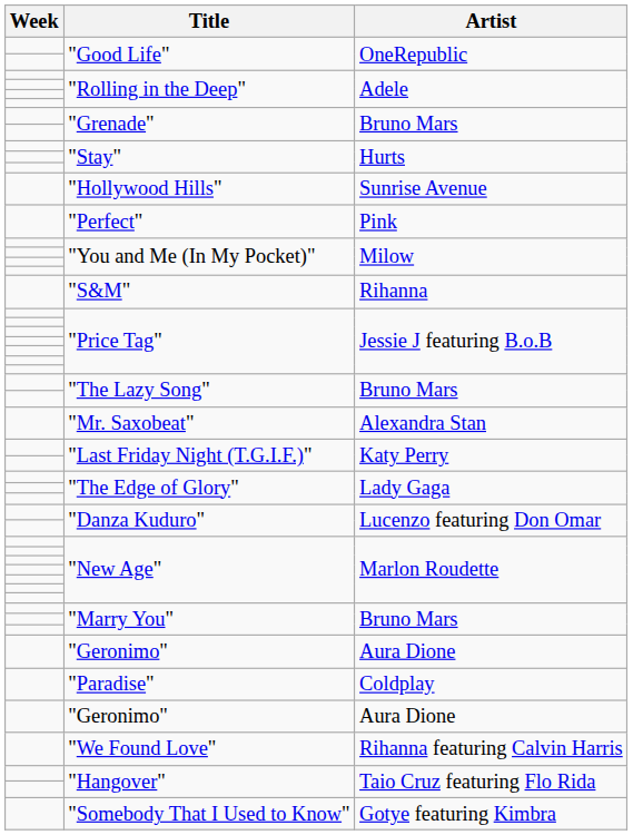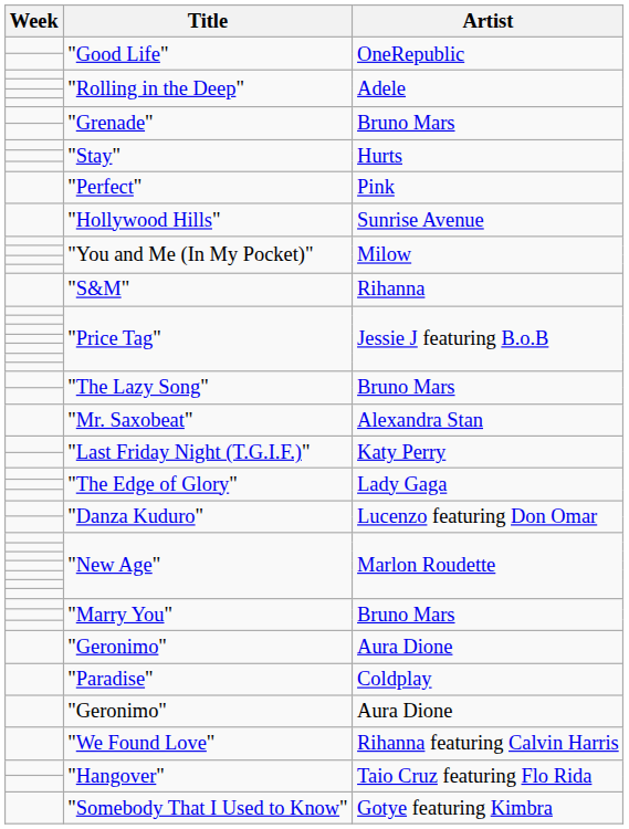 <table class="wikitable">
 <tr>
 <th>Week</th>
 <th>Title</th>
 <th>Artist</th>
 </tr>
 <tr>
 <td></td>
 <td rowspan="2">"<a href='#'>Good Life</a>"</td>
 <td rowspan="2"><a href='#'>OneRepublic</a></td>
 </tr>
 <tr>
 <td></td>
 </tr>
 <tr>
 <td></td>
 <td rowspan="4">"<a href='#'>Rolling in the Deep</a>"</td>
 <td rowspan="4"><a href='#'>Adele</a></td>
 </tr>
 <tr>
 <td></td>
 </tr>
 <tr>
 <td></td>
 </tr>
 <tr>
 <td></td>
 </tr>
 <tr>
 <td></td>
 <td rowspan="2">"<a href='#'>Grenade</a>"</td>
 <td rowspan="2"><a href='#'>Bruno Mars</a></td>
 </tr>
 <tr>
 <td></td>
 </tr>
 <tr>
 <td></td>
 <td rowspan="3">"<a href='#'>Stay</a>"</td>
 <td rowspan="3"><a href='#'>Hurts</a></td>
 </tr>
 <tr>
 <td></td>
 </tr>
 <tr>
 <td></td>
 </tr>
 <tr>
 <td></td>
-<td>"<a href='#'>Hollywood Hills</a>"</td>
-<td><a href='#'>Sunrise Avenue</a></td>
+<td>"<a href='#'>Perfect</a>"</td>
+<td><a href='#'>Pink</a></td>
 </tr>
 <tr>
 <td></td>
-<td>"<a href='#'>Perfect</a>"</td>
-<td><a href='#'>Pink</a></td>
+<td>"<a href='#'>Hollywood Hills</a>"</td>
+<td><a href='#'>Sunrise Avenue</a></td>
 </tr>
 <tr>
 <td></td>
 <td rowspan="4">"You and Me (In My Pocket)"</td>
 <td rowspan="4"><a href='#'>Milow</a></td>
 </tr>
 <tr>
 <td></td>
 </tr>
 <tr>
 <td></td>
 </tr>
 <tr>
 <td></td>
 </tr>
 <tr>
 <td></td>
 <td>"<a href='#'>S&M</a>"</td>
 <td><a href='#'>Rihanna</a></td>
 </tr>
 <tr>
 <td></td>
 <td rowspan="7">"<a href='#'>Price Tag</a>"</td>
 <td rowspan="7"><a href='#'>Jessie J</a> featuring <a href='#'>B.o.B</a></td>
 </tr>
 <tr>
 <td></td>
 </tr>
 <tr>
 <td></td>
 </tr>
 <tr>
 <td></td>
 </tr>
 <tr>
 <td></td>
 </tr>
 <tr>
 <td></td>
 </tr>
 <tr>
 <td></td>
 </tr>
 <tr>
 <td></td>
 <td rowspan="2">"<a href='#'>The Lazy Song</a>"</td>
 <td rowspan="2"><a href='#'>Bruno Mars</a></td>
 </tr>
 <tr>
 <td></td>
 </tr>
 <tr>
 <td></td>
 <td>"<a href='#'>Mr. Saxobeat</a>"</td>
 <td><a href='#'>Alexandra Stan</a></td>
 </tr>
 <tr>
 <td></td>
 <td rowspan="2">"<a href='#'>Last Friday Night (T.G.I.F.)</a>"</td>
 <td rowspan="2"><a href='#'>Katy Perry</a></td>
 </tr>
 <tr>
 <td></td>
 </tr>
 <tr>
 <td></td>
 <td rowspan="3">"<a href='#'>The Edge of Glory</a>"</td>
 <td rowspan="3"><a href='#'>Lady Gaga</a></td>
 </tr>
 <tr>
 <td></td>
 </tr>
 <tr>
 <td></td>
 </tr>
 <tr>
 <td></td>
 <td rowspan="2">"<a href='#'>Danza Kuduro</a>"</td>
 <td rowspan="2"><a href='#'>Lucenzo</a> featuring <a href='#'>Don Omar</a></td>
 </tr>
 <tr>
 <td></td>
 </tr>
 <tr>
 <td></td>
 <td rowspan="7">"<a href='#'>New Age</a>"</td>
 <td rowspan="7"><a href='#'>Marlon Roudette</a></td>
 </tr>
 <tr>
 <td></td>
 </tr>
 <tr>
 <td></td>
 </tr>
 <tr>
 <td></td>
 </tr>
 <tr>
 <td></td>
 </tr>
 <tr>
 <td></td>
 </tr>
 <tr>
 <td></td>
 </tr>
 <tr>
 <td></td>
 <td rowspan="3">"<a href='#'>Marry You</a>"</td>
 <td rowspan="3"><a href='#'>Bruno Mars</a></td>
 </tr>
 <tr>
 <td></td>
 </tr>
 <tr>
 <td></td>
 </tr>
 <tr>
 <td></td>
 <td>"<a href='#'>Geronimo</a>"</td>
 <td><a href='#'>Aura Dione</a></td>
 </tr>
 <tr>
 <td></td>
 <td>"<a href='#'>Paradise</a>"</td>
 <td><a href='#'>Coldplay</a></td>
 </tr>
 <tr>
 <td></td>
 <td>"Geronimo"</td>
 <td>Aura Dione</td>
 </tr>
 <tr>
 <td></td>
 <td>"<a href='#'>We Found Love</a>"</td>
 <td><a href='#'>Rihanna</a> featuring <a href='#'>Calvin Harris</a></td>
 </tr>
 <tr>
 <td></td>
 <td rowspan="2">"<a href='#'>Hangover</a>"</td>
 <td rowspan="2"><a href='#'>Taio Cruz</a> featuring <a href='#'>Flo Rida</a></td>
 </tr>
 <tr>
 <td></td>
 </tr>
 <tr>
 <td></td>
 <td>"<a href='#'>Somebody That I Used to Know</a>"</td>
 <td><a href='#'>Gotye</a> featuring <a href='#'>Kimbra</a></td>
 </tr>
 </table>
